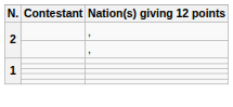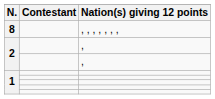 <table class="wikitable plainrowheaders">
 <tr>
 </tr>
 <tr>
 <th scope="col">N.</th>
 <th scope="col">Contestant</th>
 <th scope="col">Nation(s) giving 12 points</th>
+</tr>
+<tr>
+<th scope="row">8</th>
+<td></td>
+<td>, , , , <strong></strong>, , , <strong></strong></td>
 </tr>
 <tr>
 <th scope="row" rowspan="2">2</th>
 <td></td>
 <td>, <strong></strong></td>
 </tr>
 <tr>
 <td></td>
 <td>, </td>
 </tr>
 <tr>
 <th scope="row" rowspan="5">1</th>
 <td></td>
 <td></td>
 </tr>
 <tr>
 <td></td>
 <td></td>
 </tr>
 <tr>
 <td></td>
 <td></td>
 </tr>
 <tr>
 <td></td>
 <td></td>
 </tr>
 <tr>
 <td></td>
 <td></td>
 </tr>
 </table>
